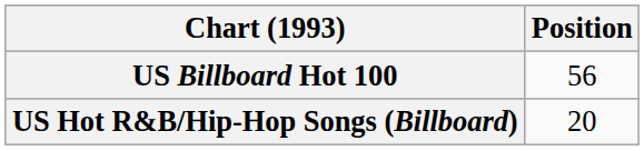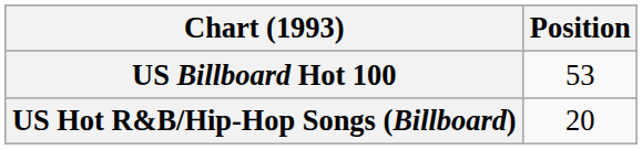 <table class="wikitable sortable plainrowheaders" style="text-align:center">
 <tr>
 <th scope="col">Chart (1993)</th>
 <th scope="col">Position</th>
 </tr>
 <tr>
 <th scope="row">US <em>Billboard</em> Hot 100</th>
-<td>56</td>
+<td>53</td>
 </tr>
 <tr>
 <th scope="row">US Hot R&B/Hip-Hop Songs (<em>Billboard</em>)</th>
 <td>20</td>
 </tr>
 </table>
